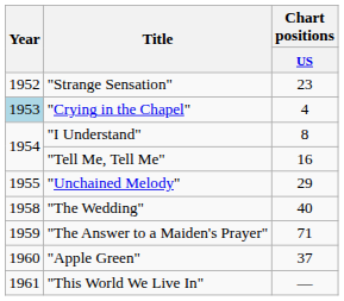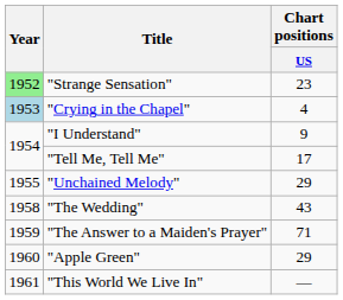 <table class="wikitable">
 <tr>
 <th rowspan="2">Year</th>
 <th rowspan="2">Title</th>
 <th colspan="1">Chart positions</th>
 </tr>
 <tr>
 <th width="45"><small><a href='#'>US</a></small></th>
 </tr>
 <tr>
-<td>1952</td>
+<td style="background: lightgreen;">1952</td>
 <td>"Strange Sensation"</td>
 <td style="text-align:center;">23</td>
 </tr>
 <tr>
 <td style="background: lightblue;">1953</td>
 <td>"<a href='#'>Crying in the Chapel</a>"</td>
 <td style="text-align:center;">4</td>
 </tr>
 <tr>
 <td rowspan="2">1954</td>
 <td>"I Understand"</td>
-<td style="text-align:center;">8</td>
+<td style="text-align:center;">9</td>
 </tr>
 <tr>
 <td>"Tell Me, Tell Me"</td>
-<td style="text-align:center;">16</td>
+<td style="text-align:center;">17</td>
 </tr>
 <tr>
 <td>1955</td>
 <td>"<a href='#'>Unchained Melody</a>"</td>
 <td style="text-align:center;">29</td>
 </tr>
 <tr>
 <td>1958</td>
 <td>"The Wedding"</td>
-<td style="text-align:center;">40</td>
+<td style="text-align:center;">43</td>
 </tr>
 <tr>
 <td>1959</td>
 <td>"The Answer to a Maiden's Prayer"</td>
 <td style="text-align:center;">71</td>
 </tr>
 <tr>
 <td>1960</td>
 <td>"Apple Green"</td>
-<td style="text-align:center;">37</td>
+<td style="text-align:center;">29</td>
 </tr>
 <tr>
 <td>1961</td>
 <td>"This World We Live In"</td>
 <td style="text-align:center;">—</td>
 </tr>
 </table>
